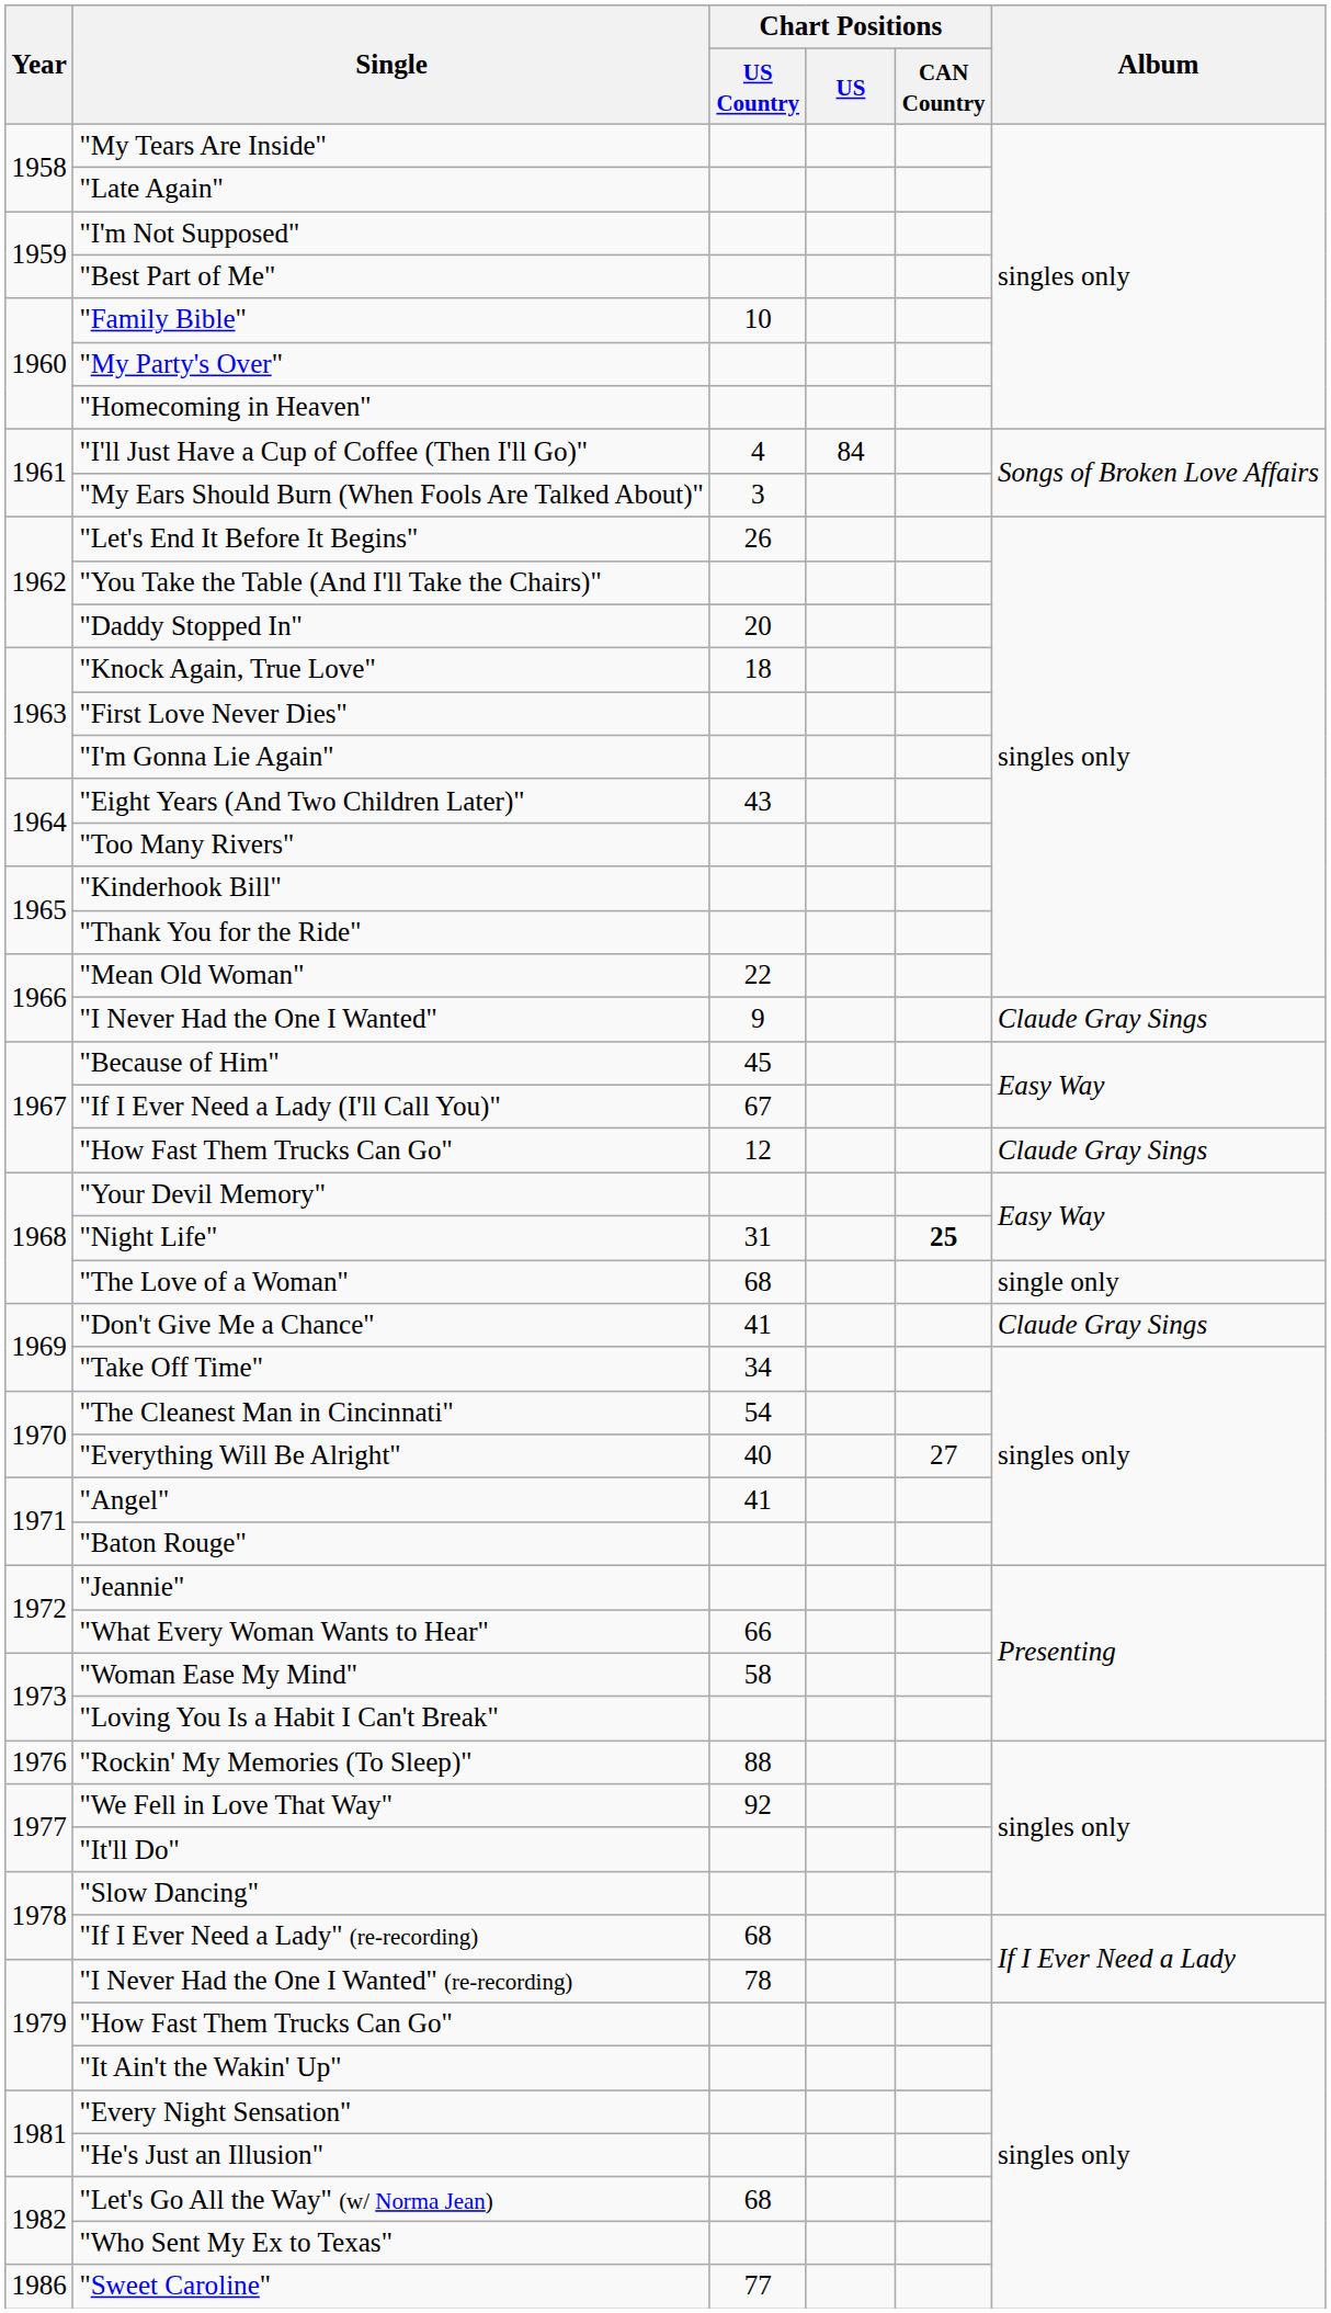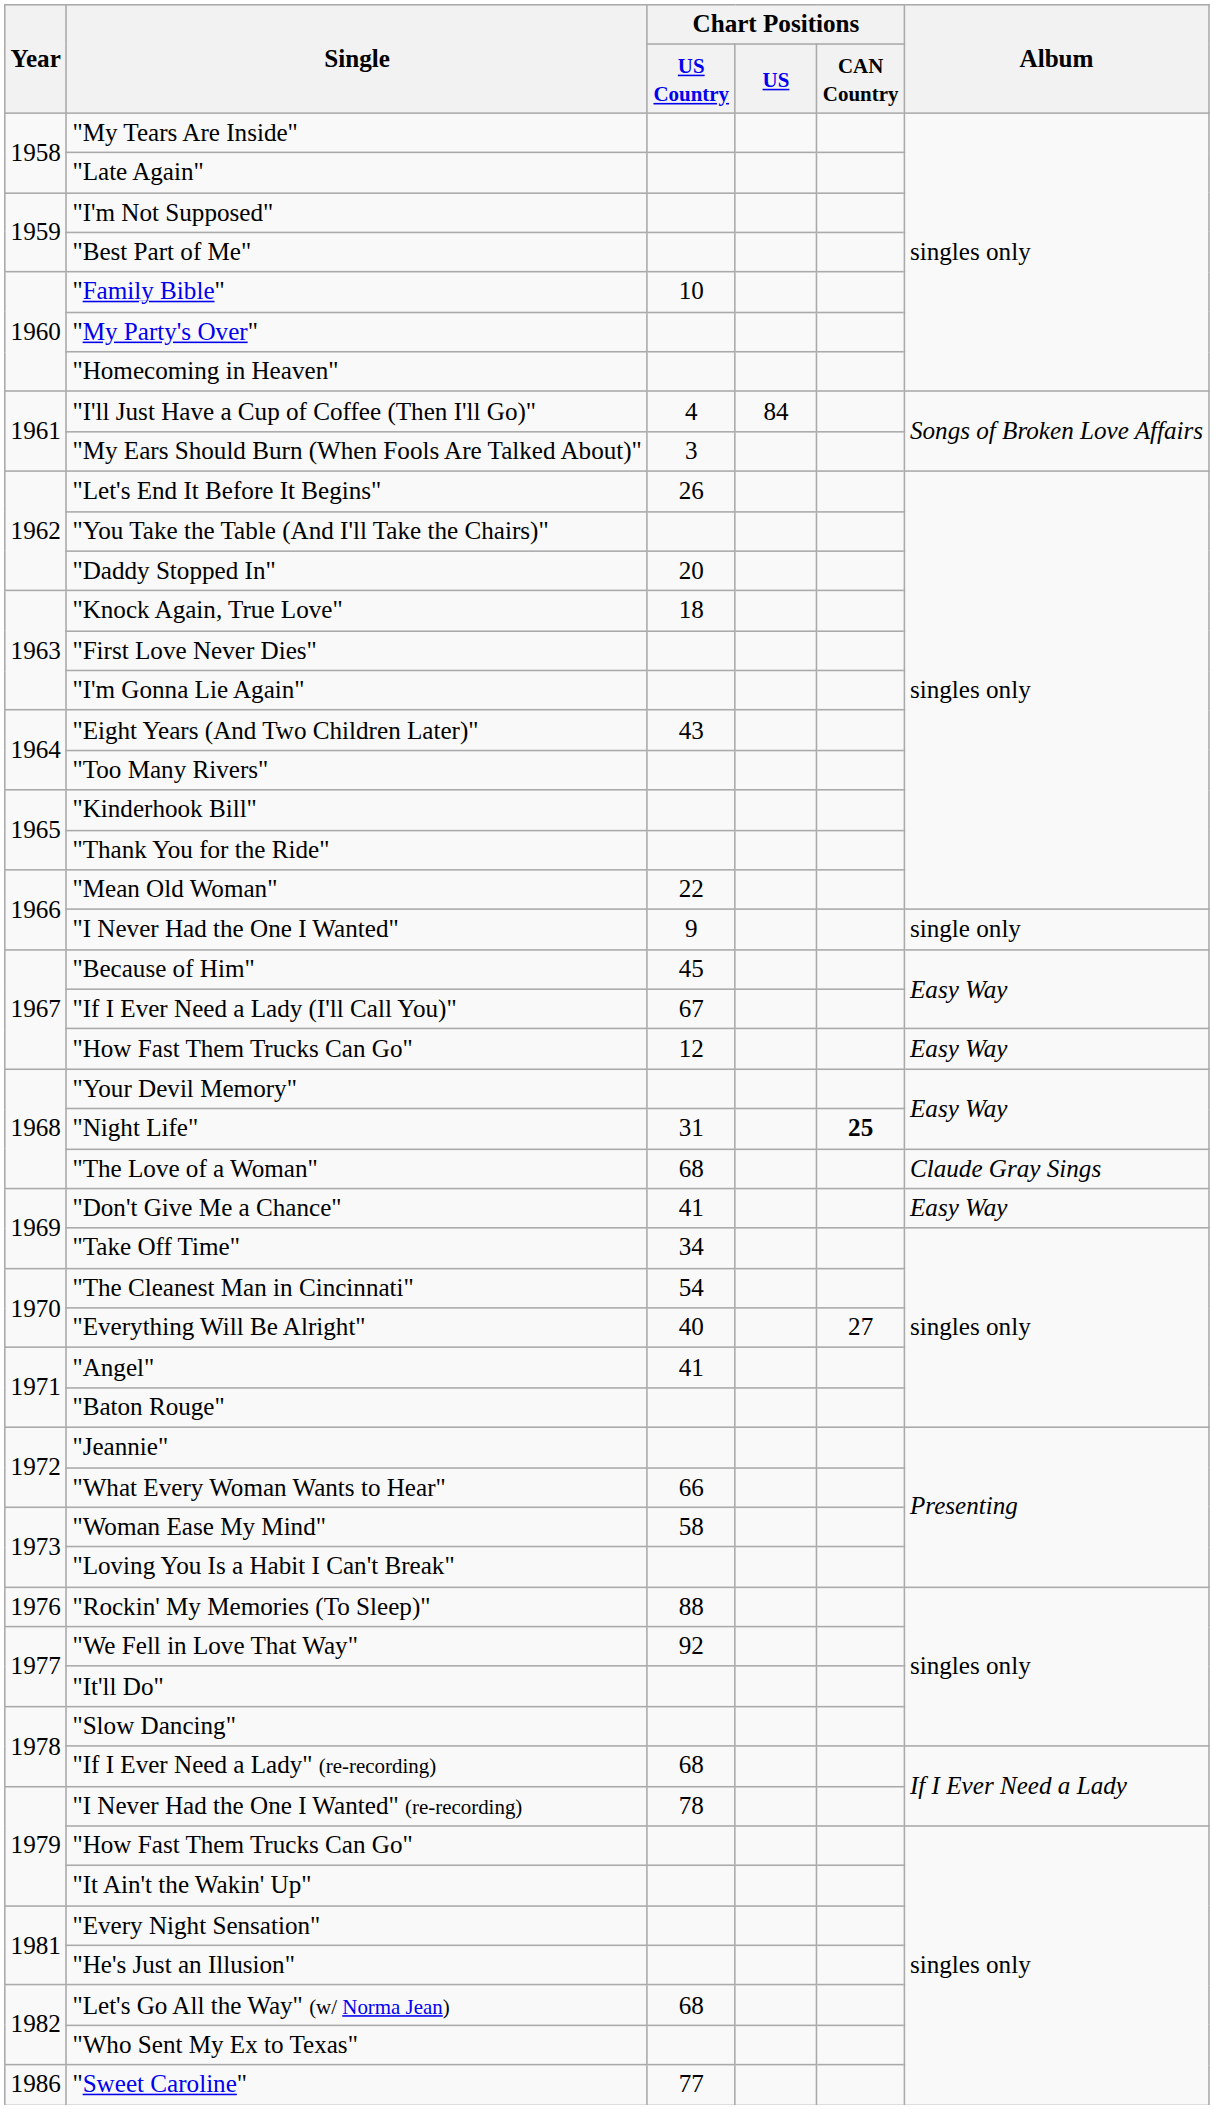 <table class="wikitable">
 <tr>
 <th rowspan="2">Year</th>
 <th rowspan="2">Single</th>
 <th colspan="3">Chart Positions</th>
 <th rowspan="2">Album</th>
 </tr>
 <tr>
 <th width="45"><small><a href='#'>US Country</a></small></th>
 <th width="45"><small><a href='#'>US</a></small></th>
 <th width="45"><small>CAN Country</small></th>
 </tr>
 <tr>
 <td rowspan="2">1958</td>
 <td>"My Tears Are Inside"</td>
 <td></td>
 <td></td>
 <td></td>
 <td rowspan="7">singles only</td>
 </tr>
 <tr>
 <td>"Late Again"</td>
 <td></td>
 <td></td>
 <td></td>
 </tr>
 <tr>
 <td rowspan="2">1959</td>
 <td>"I'm Not Supposed"</td>
 <td></td>
 <td></td>
 <td></td>
 </tr>
 <tr>
 <td>"Best Part of Me"</td>
 <td></td>
 <td></td>
 <td></td>
 </tr>
 <tr>
 <td rowspan="3">1960</td>
 <td>"<a href='#'>Family Bible</a>"</td>
 <td align="center">10</td>
 <td></td>
 <td></td>
 </tr>
 <tr>
 <td>"<a href='#'>My Party's Over</a>"</td>
 <td></td>
 <td></td>
 <td></td>
 </tr>
 <tr>
 <td>"Homecoming in Heaven"</td>
 <td></td>
 <td></td>
 <td></td>
 </tr>
 <tr>
 <td rowspan="2">1961</td>
 <td>"I'll Just Have a Cup of Coffee (Then I'll Go)"</td>
 <td align="center">4</td>
 <td align="center">84</td>
 <td></td>
 <td rowspan="2"><em>Songs of Broken Love Affairs</em></td>
 </tr>
 <tr>
 <td>"My Ears Should Burn (When Fools Are Talked About)"</td>
 <td align="center">3</td>
 <td></td>
 <td></td>
 </tr>
 <tr>
 <td rowspan="3">1962</td>
 <td>"Let's End It Before It Begins"</td>
 <td align="center">26</td>
 <td></td>
 <td></td>
 <td rowspan="11">singles only</td>
 </tr>
 <tr>
 <td>"You Take the Table (And I'll Take the Chairs)"</td>
 <td></td>
 <td></td>
 <td></td>
 </tr>
 <tr>
 <td>"Daddy Stopped In"</td>
 <td align="center">20</td>
 <td></td>
 <td></td>
 </tr>
 <tr>
 <td rowspan="3">1963</td>
 <td>"Knock Again, True Love"</td>
 <td align="center">18</td>
 <td></td>
 <td></td>
 </tr>
 <tr>
 <td>"First Love Never Dies"</td>
 <td></td>
 <td></td>
 <td></td>
 </tr>
 <tr>
 <td>"I'm Gonna Lie Again"</td>
 <td></td>
 <td></td>
 <td></td>
 </tr>
 <tr>
 <td rowspan="2">1964</td>
 <td>"Eight Years (And Two Children Later)"</td>
 <td align="center">43</td>
 <td></td>
 <td></td>
 </tr>
 <tr>
 <td>"Too Many Rivers"</td>
 <td></td>
 <td></td>
 <td></td>
 </tr>
 <tr>
 <td rowspan="2">1965</td>
 <td>"Kinderhook Bill"</td>
 <td></td>
 <td></td>
 <td></td>
 </tr>
 <tr>
 <td>"Thank You for the Ride"</td>
 <td></td>
 <td></td>
 <td></td>
 </tr>
 <tr>
 <td rowspan="2">1966</td>
 <td>"Mean Old Woman"</td>
 <td align="center">22</td>
 <td></td>
 <td></td>
 </tr>
 <tr>
 <td>"I Never Had the One I Wanted"</td>
 <td align="center">9</td>
 <td></td>
 <td></td>
-<td><em>Claude Gray Sings</em></td>
+<td>single only</td>
 </tr>
 <tr>
 <td rowspan="3">1967</td>
 <td>"Because of Him"</td>
 <td align="center">45</td>
 <td></td>
 <td></td>
 <td rowspan="2"><em>Easy Way</em></td>
 </tr>
 <tr>
 <td>"If I Ever Need a Lady (I'll Call You)"</td>
 <td align="center">67</td>
 <td></td>
 <td></td>
 </tr>
 <tr>
 <td>"How Fast Them Trucks Can Go"</td>
 <td align="center">12</td>
 <td></td>
 <td></td>
-<td><em>Claude Gray Sings</em></td>
+<td><em>Easy Way</em></td>
 </tr>
 <tr>
 <td rowspan="3">1968</td>
 <td>"Your Devil Memory"</td>
 <td></td>
 <td></td>
 <td></td>
 <td rowspan="2"><em>Easy Way</em></td>
 </tr>
 <tr>
 <td>"Night Life"</td>
 <td align="center">31</td>
 <td></td>
 <td align="center"><strong>25</strong></td>
 </tr>
 <tr>
 <td>"The Love of a Woman"</td>
 <td align="center">68</td>
 <td></td>
 <td></td>
-<td>single only</td>
+<td><em>Claude Gray Sings</em></td>
 </tr>
 <tr>
 <td rowspan="2">1969</td>
 <td>"Don't Give Me a Chance"</td>
 <td align="center">41</td>
 <td></td>
 <td></td>
-<td><em>Claude Gray Sings</em></td>
+<td><em>Easy Way</em></td>
 </tr>
 <tr>
 <td>"Take Off Time"</td>
 <td align="center">34</td>
 <td></td>
 <td></td>
 <td rowspan="5">singles only</td>
 </tr>
 <tr>
 <td rowspan="2">1970</td>
 <td>"The Cleanest Man in Cincinnati"</td>
 <td align="center">54</td>
 <td></td>
 <td></td>
 </tr>
 <tr>
 <td>"Everything Will Be Alright"</td>
 <td align="center">40</td>
 <td></td>
 <td align="center">27</td>
 </tr>
 <tr>
 <td rowspan="2">1971</td>
 <td>"Angel"</td>
 <td align="center">41</td>
 <td></td>
 <td></td>
 </tr>
 <tr>
 <td>"Baton Rouge"</td>
 <td></td>
 <td></td>
 <td></td>
 </tr>
 <tr>
 <td rowspan="2">1972</td>
 <td>"Jeannie"</td>
 <td></td>
 <td></td>
 <td></td>
 <td rowspan="4"><em>Presenting</em></td>
 </tr>
 <tr>
 <td>"What Every Woman Wants to Hear"</td>
 <td align="center">66</td>
 <td></td>
 <td></td>
 </tr>
 <tr>
 <td rowspan="2">1973</td>
 <td>"Woman Ease My Mind"</td>
 <td align="center">58</td>
 <td></td>
 <td></td>
 </tr>
 <tr>
 <td>"Loving You Is a Habit I Can't Break"</td>
 <td></td>
 <td></td>
 <td></td>
 </tr>
 <tr>
 <td>1976</td>
 <td>"Rockin' My Memories (To Sleep)"</td>
 <td align="center">88</td>
 <td></td>
 <td></td>
 <td rowspan="4">singles only</td>
 </tr>
 <tr>
 <td rowspan="2">1977</td>
 <td>"We Fell in Love That Way"</td>
 <td align="center">92</td>
 <td></td>
 <td></td>
 </tr>
 <tr>
 <td>"It'll Do"</td>
 <td></td>
 <td></td>
 <td></td>
 </tr>
 <tr>
 <td rowspan="2">1978</td>
 <td>"Slow Dancing"</td>
 <td></td>
 <td></td>
 <td></td>
 </tr>
 <tr>
 <td>"If I Ever Need a Lady" <small>(re-recording)</small></td>
 <td align="center">68</td>
 <td></td>
 <td></td>
 <td rowspan="2"><em>If I Ever Need a Lady</em></td>
 </tr>
 <tr>
 <td rowspan="3">1979</td>
 <td>"I Never Had the One I Wanted" <small>(re-recording)</small></td>
 <td align="center">78</td>
 <td></td>
 <td></td>
 </tr>
 <tr>
 <td>"How Fast Them Trucks Can Go"</td>
 <td></td>
 <td></td>
 <td></td>
 <td rowspan="7">singles only</td>
 </tr>
 <tr>
 <td>"It Ain't the Wakin' Up"</td>
 <td></td>
 <td></td>
 <td></td>
 </tr>
 <tr>
 <td rowspan="2">1981</td>
 <td>"Every Night Sensation"</td>
 <td></td>
 <td></td>
 <td></td>
 </tr>
 <tr>
 <td>"He's Just an Illusion"</td>
 <td></td>
 <td></td>
 <td></td>
 </tr>
 <tr>
 <td rowspan="2">1982</td>
 <td>"Let's Go All the Way" <small>(w/ <a href='#'>Norma Jean</a>)</small></td>
 <td align="center">68</td>
 <td></td>
 <td></td>
 </tr>
 <tr>
 <td>"Who Sent My Ex to Texas"</td>
 <td></td>
 <td></td>
 <td></td>
 </tr>
 <tr>
 <td>1986</td>
 <td>"<a href='#'>Sweet Caroline</a>"</td>
 <td align="center">77</td>
 <td></td>
 <td></td>
 </tr>
 </table>
